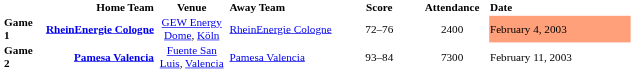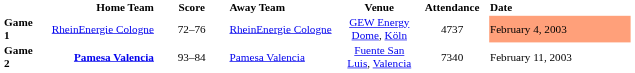 <table style="text-align:center" cellpadding=1 border=0>
 <tr>
 <th width=50></th>
 <th width=160 align=right>Home Team</th>
+<th width=100>Score</th>
+<th width=160 align=left>Away Team</th>
 <th width=100>Venue</th>
-<th width=160 align=left>Away Team</th>
-<th width=100>Score</th>
 <th width=100>Attendance</th>
 <th width=200 align=left>Date</th>
 </tr>
 <tr>
 <td align=left><strong>Game 1</strong></td>
-<td align=right><strong><a href='#'>RheinEnergie Cologne</a> </strong></td>
+<td align=right><a href='#'>RheinEnergie Cologne</a> </td>
+<td>72–76</td>
+<td align=left> <a href='#'>RheinEnergie Cologne</a></td>
 <td><a href='#'>GEW Energy Dome</a>, <a href='#'>Köln</a></td>
-<td align=left> <a href='#'>RheinEnergie Cologne</a></td>
-<td>72–76</td>
-<td>2400</td>
+<td>4737</td>
 <td align=left style="background: lightsalmon;">February 4, 2003</td>
 </tr>
 <tr>
 <td align=left><strong>Game 2</strong></td>
 <td align=right><strong><a href='#'>Pamesa Valencia</a></strong> </td>
+<td>93–84</td>
+<td align=left> <a href='#'>Pamesa Valencia</a></td>
 <td><a href='#'>Fuente San Luis</a>, <a href='#'>Valencia</a></td>
-<td align=left> <a href='#'>Pamesa Valencia</a></td>
-<td>93–84</td>
-<td>7300</td>
+<td>7340</td>
 <td align=left>February 11, 2003</td>
 </tr>
 </table>
